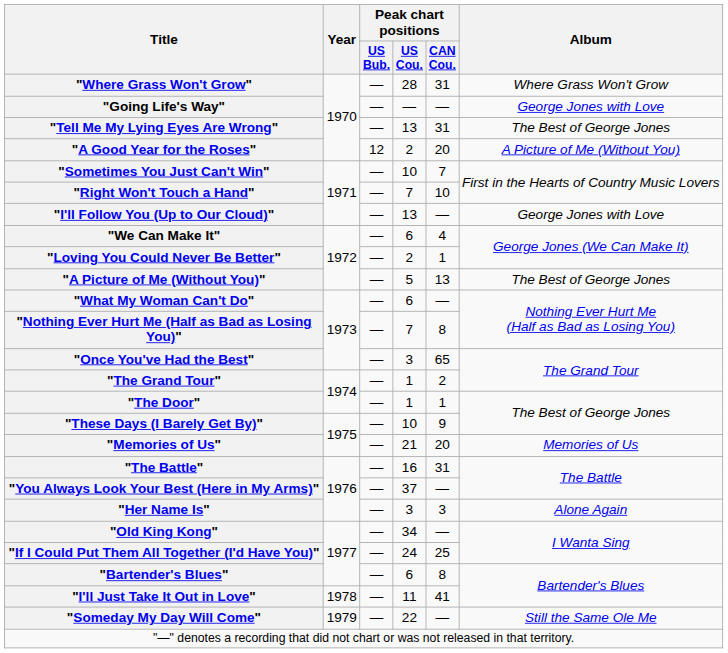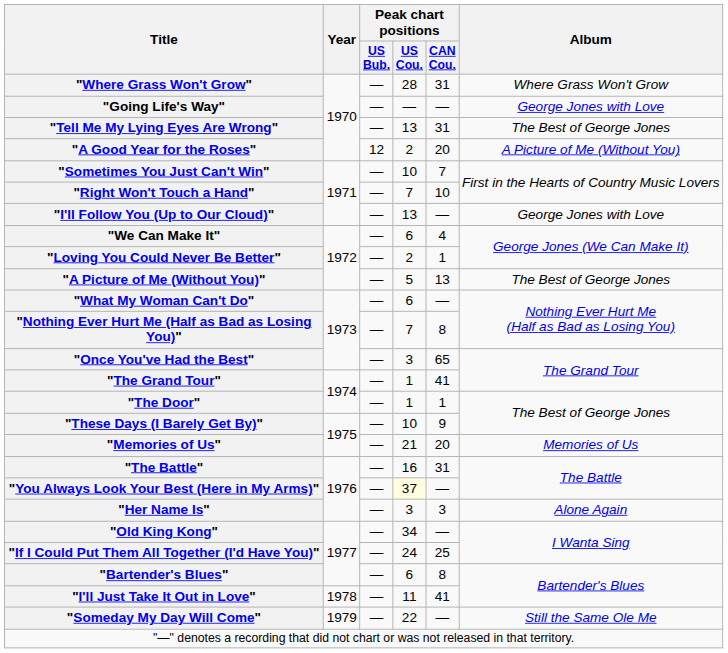 <table class="wikitable plainrowheaders" style="text-align:center;" border="1">
 <tr>
 <th scope="col" rowspan="2" style="width:23em;">Title</th>
 <th scope="col" rowspan="2">Year</th>
 <th scope="col" colspan="3">Peak chart<br>positions</th>
 <th scope="col" rowspan="2">Album</th>
 </tr>
 <tr>
 <th scope="col" style="width:2em;font-size:90%;"><a href='#'>US<br>Bub.</a><br></th>
 <th scope="col" style="width:2em;font-size:90%;"><a href='#'>US<br>Cou.</a><br></th>
 <th scope="col" style="width:2em;font-size:90%;"><a href='#'>CAN<br>Cou.</a><br></th>
 </tr>
 <tr>
 <th scope="row">"<a href='#'>Where Grass Won't Grow</a>"</th>
 <td rowspan="4">1970</td>
 <td>—</td>
 <td>28</td>
 <td>31</td>
 <td><em>Where Grass Won't Grow</em></td>
 </tr>
 <tr>
 <th scope="row">"Going Life's Way"</th>
 <td>—</td>
 <td>—</td>
 <td>—</td>
 <td><em><a href='#'>George Jones with Love</a></em></td>
 </tr>
 <tr>
 <th scope="row">"<a href='#'>Tell Me My Lying Eyes Are Wrong</a>"</th>
 <td>—</td>
 <td>13</td>
 <td>31</td>
 <td><em>The Best of George Jones</em></td>
 </tr>
 <tr>
 <th scope="row">"<a href='#'>A Good Year for the Roses</a>"</th>
 <td>12</td>
 <td>2</td>
 <td>20</td>
 <td><em><a href='#'>A Picture of Me (Without You)</a></em></td>
 </tr>
 <tr>
 <th scope="row">"<a href='#'>Sometimes You Just Can't Win</a>"</th>
 <td rowspan="3">1971</td>
 <td>—</td>
 <td>10</td>
 <td>7</td>
 <td rowspan="2"><em>First in the Hearts of Country Music Lovers</em></td>
 </tr>
 <tr>
 <th scope="row">"<a href='#'>Right Won't Touch a Hand</a>"</th>
 <td>—</td>
 <td>7</td>
 <td>10</td>
 </tr>
 <tr>
 <th scope="row">"<a href='#'>I'll Follow You (Up to Our Cloud)</a>"</th>
 <td>—</td>
 <td>13</td>
 <td>—</td>
 <td><em>George Jones with Love</em></td>
 </tr>
 <tr>
 <th scope="row">"We Can Make It"</th>
 <td rowspan="3">1972</td>
 <td>—</td>
 <td>6</td>
 <td>4</td>
 <td rowspan="2"><em><a href='#'>George Jones (We Can Make It)</a></em></td>
 </tr>
 <tr>
 <th scope="row">"<a href='#'>Loving You Could Never Be Better</a>"</th>
 <td>—</td>
 <td>2</td>
 <td>1</td>
 </tr>
 <tr>
 <th scope="row">"<a href='#'>A Picture of Me (Without You)</a>"</th>
 <td>—</td>
 <td>5</td>
 <td>13</td>
 <td><em>The Best of George Jones</em></td>
 </tr>
 <tr>
 <th scope="row">"<a href='#'>What My Woman Can't Do</a>"</th>
 <td rowspan="3">1973</td>
 <td>—</td>
 <td>6</td>
 <td>—</td>
 <td rowspan="2"><em><a href='#'>Nothing Ever Hurt Me<br>(Half as Bad as Losing You)</a></em></td>
 </tr>
 <tr>
 <th scope="row">"<a href='#'>Nothing Ever Hurt Me (Half as Bad as Losing You)</a>"</th>
 <td>—</td>
 <td>7</td>
 <td>8</td>
 </tr>
 <tr>
 <th scope="row">"<a href='#'>Once You've Had the Best</a>"</th>
 <td>—</td>
 <td>3</td>
 <td>65</td>
 <td rowspan="2"><em><a href='#'>The Grand Tour</a></em></td>
 </tr>
 <tr>
 <th scope="row">"<a href='#'>The Grand Tour</a>"</th>
 <td rowspan="2">1974</td>
 <td>—</td>
 <td>1</td>
-<td>2</td>
+<td>41</td>
 </tr>
 <tr>
 <th scope="row">"<a href='#'>The Door</a>"</th>
 <td>—</td>
 <td>1</td>
 <td>1</td>
 <td rowspan="2"><em>The Best of George Jones</em> </td>
 </tr>
 <tr>
 <th scope="row">"<a href='#'>These Days (I Barely Get By)</a>"</th>
 <td rowspan="2">1975</td>
 <td>—</td>
 <td>10</td>
 <td>9</td>
 </tr>
 <tr>
 <th scope="row">"<a href='#'>Memories of Us</a>"</th>
 <td>—</td>
 <td>21</td>
 <td>20</td>
 <td><em><a href='#'>Memories of Us</a></em></td>
 </tr>
 <tr>
 <th scope="row">"<a href='#'>The Battle</a>"</th>
 <td rowspan="3">1976</td>
 <td>—</td>
 <td>16</td>
 <td>31</td>
 <td rowspan="2"><em><a href='#'>The Battle</a></em></td>
 </tr>
 <tr>
 <th scope="row">"<a href='#'>You Always Look Your Best (Here in My Arms)</a>"</th>
 <td>—</td>
-<td>37</td>
+<td style="background: lightyellow;">37</td>
 <td>—</td>
 </tr>
 <tr>
 <th scope="row">"<a href='#'>Her Name Is</a>"</th>
 <td>—</td>
 <td>3</td>
 <td>3</td>
 <td><em><a href='#'>Alone Again</a></em></td>
 </tr>
 <tr>
 <th scope="row">"<a href='#'>Old King Kong</a>"</th>
 <td rowspan="3">1977</td>
 <td>—</td>
 <td>34</td>
 <td>—</td>
 <td rowspan="2"><em><a href='#'>I Wanta Sing</a></em></td>
 </tr>
 <tr>
 <th scope="row">"<a href='#'>If I Could Put Them All Together (I'd Have You)</a>"</th>
 <td>—</td>
 <td>24</td>
 <td>25</td>
 </tr>
 <tr>
 <th scope="row">"<a href='#'>Bartender's Blues</a>"</th>
 <td>—</td>
 <td>6</td>
 <td>8</td>
 <td rowspan="2"><em><a href='#'>Bartender's Blues</a></em></td>
 </tr>
 <tr>
 <th scope="row">"<a href='#'>I'll Just Take It Out in Love</a>"</th>
 <td>1978</td>
 <td>—</td>
 <td>11</td>
 <td>41</td>
 </tr>
 <tr>
 <th scope="row">"<a href='#'>Someday My Day Will Come</a>"</th>
 <td>1979</td>
 <td>—</td>
 <td>22</td>
 <td>—</td>
 <td><em><a href='#'>Still the Same Ole Me</a></em></td>
 </tr>
 <tr>
 <td colspan="6" style="font-size:90%">"—" denotes a recording that did not chart or was not released in that territory.</td>
 </tr>
 </table>
